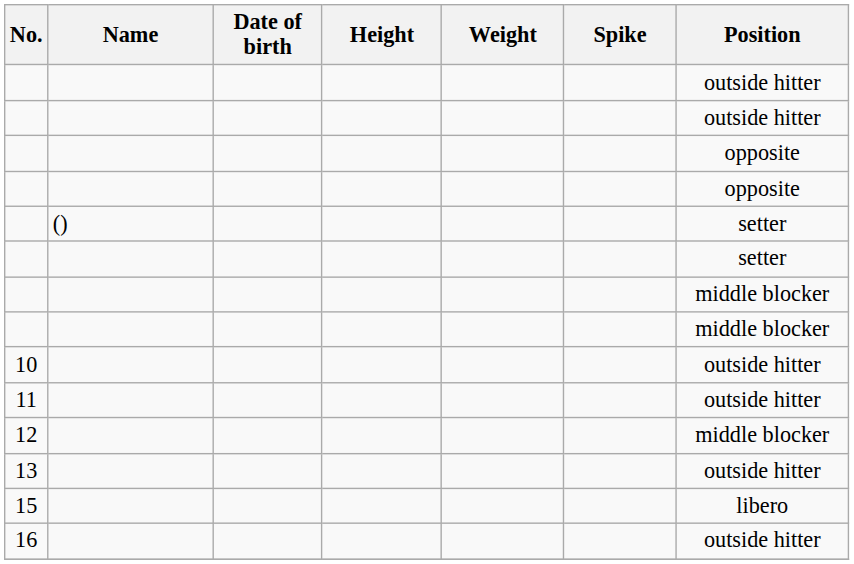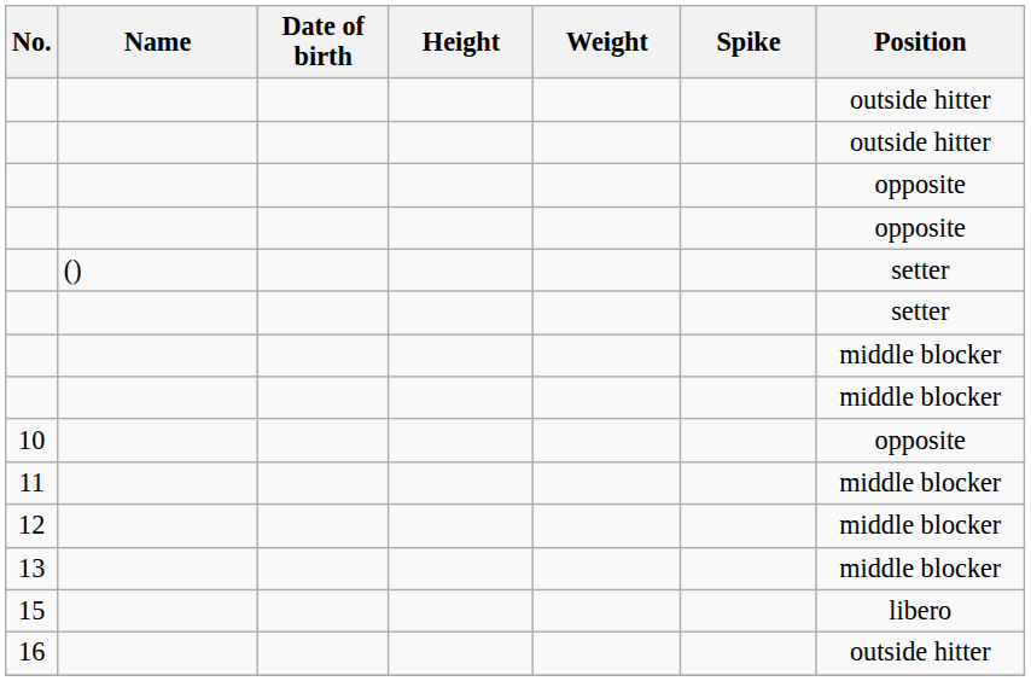 <table class="wikitable sortable" style="font-size:100%; text-align:center;">
 <tr>
 <th>No.</th>
 <th style="width:16em">Name</th>
 <th style="width:9em">Date of birth</th>
 <th style="width:9em">Height</th>
 <th style="width:9em">Weight</th>
 <th style="width:9em">Spike</th>
 <th style="width:15em">Position</th>
 </tr>
 <tr>
 <td></td>
 <td align=left> </td>
 <td align=right></td>
 <td></td>
 <td></td>
 <td></td>
 <td>outside hitter</td>
 </tr>
 <tr>
 <td></td>
 <td align=left> </td>
 <td align=right></td>
 <td></td>
 <td></td>
 <td></td>
 <td>outside hitter</td>
 </tr>
 <tr>
 <td></td>
 <td align=left> </td>
 <td align=right></td>
 <td></td>
 <td></td>
 <td></td>
 <td>opposite</td>
 </tr>
 <tr>
 <td></td>
 <td align=left> </td>
 <td align=right></td>
 <td></td>
 <td></td>
 <td></td>
 <td>opposite</td>
 </tr>
 <tr>
 <td></td>
 <td align=left>  ()</td>
 <td align=right></td>
 <td></td>
 <td></td>
 <td></td>
 <td>setter</td>
 </tr>
 <tr>
 <td></td>
 <td align=left> </td>
 <td align=right></td>
 <td></td>
 <td></td>
 <td></td>
 <td>setter</td>
 </tr>
 <tr>
 <td></td>
 <td align=left> </td>
 <td align=right></td>
 <td></td>
 <td></td>
 <td></td>
 <td>middle blocker</td>
 </tr>
 <tr>
 <td></td>
 <td align=left> </td>
 <td align=right></td>
 <td></td>
 <td></td>
 <td></td>
 <td>middle blocker</td>
 </tr>
 <tr>
 <td>10</td>
 <td align=left> </td>
 <td align=right></td>
 <td></td>
 <td></td>
 <td></td>
-<td>outside hitter</td>
+<td>opposite</td>
 </tr>
 <tr>
 <td>11</td>
 <td align=left> </td>
 <td align=right></td>
 <td></td>
 <td></td>
 <td></td>
-<td>outside hitter</td>
+<td>middle blocker</td>
 </tr>
 <tr>
 <td>12</td>
 <td align=left> </td>
 <td align=right></td>
 <td></td>
 <td></td>
 <td></td>
 <td>middle blocker</td>
 </tr>
 <tr>
 <td>13</td>
 <td align=left> </td>
 <td align=right></td>
 <td></td>
 <td></td>
 <td></td>
-<td>outside hitter</td>
+<td>middle blocker</td>
 </tr>
 <tr>
 <td>15</td>
 <td align=left> </td>
 <td align=right></td>
 <td></td>
 <td></td>
 <td></td>
 <td>libero</td>
 </tr>
 <tr>
 <td>16</td>
 <td align=left> </td>
 <td align=right></td>
 <td></td>
 <td></td>
 <td></td>
 <td>outside hitter</td>
 </tr>
 <tr>
 </tr>
 </table>
